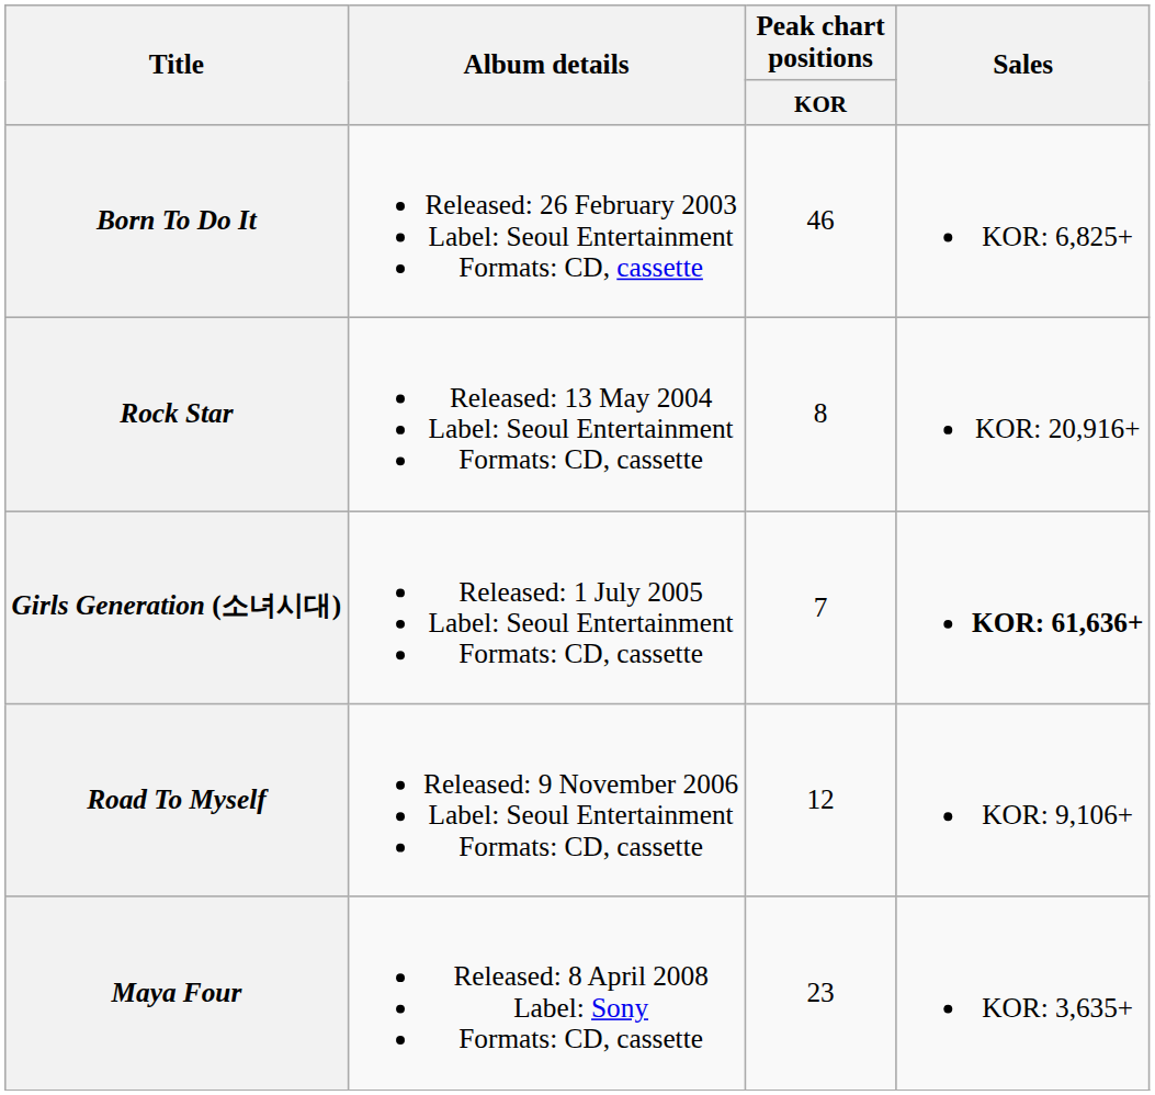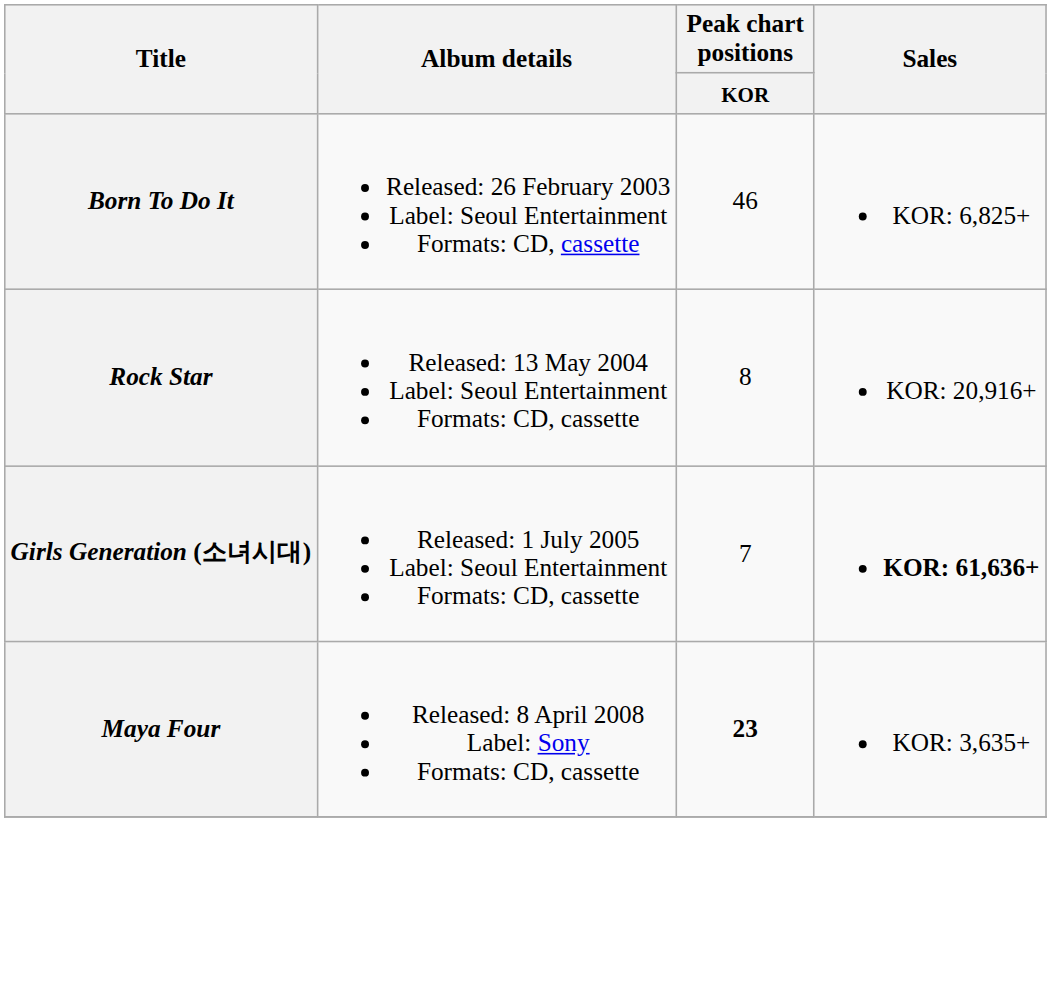 <table class="wikitable plainrowheaders" style="text-align:center;">
 <tr>
 <th scope="col" rowspan="2">Title</th>
 <th scope="col" rowspan="2">Album details</th>
 <th scope="col" colspan="1" style="width:5em;">Peak chart positions</th>
 <th scope="col" rowspan="2">Sales</th>
 </tr>
 <tr>
 <th><small>KOR</small><br></th>
 </tr>
 <tr>
 <th scope="row"><em>Born To Do It</em></th>
 <td><br><ul><li>Released: 26 February 2003</li><li>Label: Seoul Entertainment</li><li>Formats: CD, <a href='#'>cassette</a></li></ul></td>
 <td>46</td>
 <td><br><ul><li>KOR: 6,825+</li></ul></td>
 </tr>
 <tr>
 <th scope="row"><em>Rock Star</em></th>
 <td><br><ul><li>Released: 13 May 2004</li><li>Label: Seoul Entertainment</li><li>Formats: CD, cassette</li></ul></td>
 <td>8</td>
 <td><br><ul><li>KOR: 20,916+</li></ul></td>
 </tr>
 <tr>
 <th scope="row"><em>Girls Generation</em> (소녀시대)</th>
 <td><br><ul><li>Released: 1 July 2005</li><li>Label: Seoul Entertainment</li><li>Formats: CD, cassette</li></ul></td>
 <td>7</td>
 <td><strong><br><ul><li>KOR: 61,636+</li></ul></strong></td>
 </tr>
 <tr>
-<th scope="row"><em>Road To Myself</em></th>
-<td><br><ul><li>Released: 9 November 2006</li><li>Label: Seoul Entertainment</li><li>Formats: CD, cassette</li></ul></td>
-<td>12</td>
-<td><br><ul><li>KOR: 9,106+</li></ul></td>
-</tr>
-<tr>
 <th scope="row"><em>Maya Four</em></th>
 <td><br><ul><li>Released: 8 April 2008</li><li>Label: <a href='#'>Sony</a></li><li>Formats: CD, cassette</li></ul></td>
-<td>23</td>
+<td><strong>23</strong></td>
 <td><br><ul><li>KOR: 3,635+</li></ul></td>
 </tr>
 <tr>
 </tr>
 </table>
